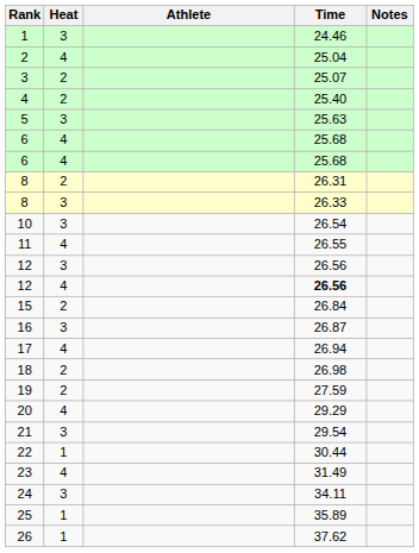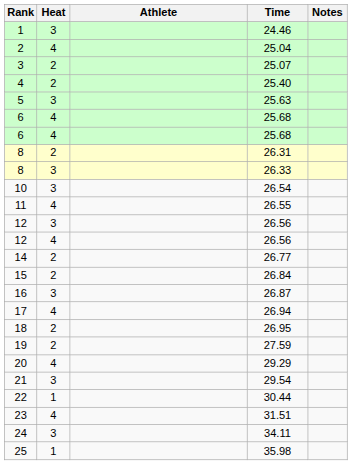 <table class="wikitable" style="text-align:center">
 <tr>
 <th width=40>Rank</th>
 <th width=40>Heat</th>
 <th width=250>Athlete</th>
 <th width=80>Time</th>
 <th width=50>Notes</th>
 </tr>
 <tr bgcolor=ccffcc>
 <td>1</td>
 <td>3</td>
 <td align=left></td>
 <td>24.46</td>
 <td></td>
 </tr>
 <tr bgcolor=ccffcc>
 <td>2</td>
 <td>4</td>
 <td align=left></td>
 <td>25.04</td>
 <td></td>
 </tr>
 <tr bgcolor=ccffcc>
 <td>3</td>
 <td>2</td>
 <td align=left></td>
 <td>25.07</td>
 <td></td>
 </tr>
 <tr bgcolor=ccffcc>
 <td>4</td>
 <td>2</td>
 <td align=left></td>
 <td>25.40</td>
 <td></td>
 </tr>
 <tr bgcolor=ccffcc>
 <td>5</td>
 <td>3</td>
 <td align=left></td>
 <td>25.63</td>
 <td></td>
 </tr>
 <tr bgcolor=ccffcc>
 <td>6</td>
 <td>4</td>
 <td align=left></td>
 <td>25.68</td>
 <td></td>
 </tr>
 <tr bgcolor=ccffcc>
 <td>6</td>
 <td>4</td>
 <td align=left></td>
 <td>25.68</td>
 <td></td>
 </tr>
 <tr bgcolor=ffffcc>
 <td>8</td>
 <td>2</td>
 <td align=left></td>
 <td>26.31</td>
 <td></td>
 </tr>
 <tr bgcolor=ffffcc>
 <td>8</td>
 <td>3</td>
 <td align=left></td>
 <td>26.33</td>
 <td></td>
 </tr>
 <tr>
 <td>10</td>
 <td>3</td>
 <td align=left></td>
 <td>26.54</td>
 <td></td>
 </tr>
 <tr>
 <td>11</td>
 <td>4</td>
 <td align=left></td>
 <td>26.55</td>
 <td></td>
 </tr>
 <tr>
 <td>12</td>
 <td>3</td>
 <td align=left></td>
 <td>26.56</td>
 <td></td>
 </tr>
 <tr>
 <td>12</td>
 <td>4</td>
 <td align=left></td>
-<td><strong>26.56</strong></td>
+<td>26.56</td>
+<td></td>
+</tr>
+<tr>
+<td>14</td>
+<td>2</td>
+<td align=left></td>
+<td>26.77</td>
 <td></td>
 </tr>
 <tr>
 <td>15</td>
 <td>2</td>
 <td align=left></td>
 <td>26.84</td>
 <td></td>
 </tr>
 <tr>
 <td>16</td>
 <td>3</td>
 <td align=left></td>
 <td>26.87</td>
 <td></td>
 </tr>
 <tr>
 <td>17</td>
 <td>4</td>
 <td align=left></td>
 <td>26.94</td>
 <td></td>
 </tr>
 <tr>
 <td>18</td>
 <td>2</td>
 <td align=left></td>
-<td>26.98</td>
+<td>26.95</td>
 <td></td>
 </tr>
 <tr>
 <td>19</td>
 <td>2</td>
 <td align=left></td>
 <td>27.59</td>
 <td></td>
 </tr>
 <tr>
 <td>20</td>
 <td>4</td>
 <td align=left></td>
 <td>29.29</td>
 <td></td>
 </tr>
 <tr>
 <td>21</td>
 <td>3</td>
 <td align=left></td>
 <td>29.54</td>
 <td></td>
 </tr>
 <tr>
 <td>22</td>
 <td>1</td>
 <td align=left></td>
 <td>30.44</td>
 <td></td>
 </tr>
 <tr>
 <td>23</td>
 <td>4</td>
 <td align=left></td>
-<td>31.49</td>
+<td>31.51</td>
 <td></td>
 </tr>
 <tr>
 <td>24</td>
 <td>3</td>
 <td align=left></td>
 <td>34.11</td>
 <td></td>
 </tr>
 <tr>
 <td>25</td>
 <td>1</td>
 <td align=left></td>
-<td>35.89</td>
-<td></td>
-</tr>
-<tr>
-<td>26</td>
-<td>1</td>
-<td align=left></td>
-<td>37.62</td>
+<td>35.98</td>
 <td></td>
 </tr>
 </table>
